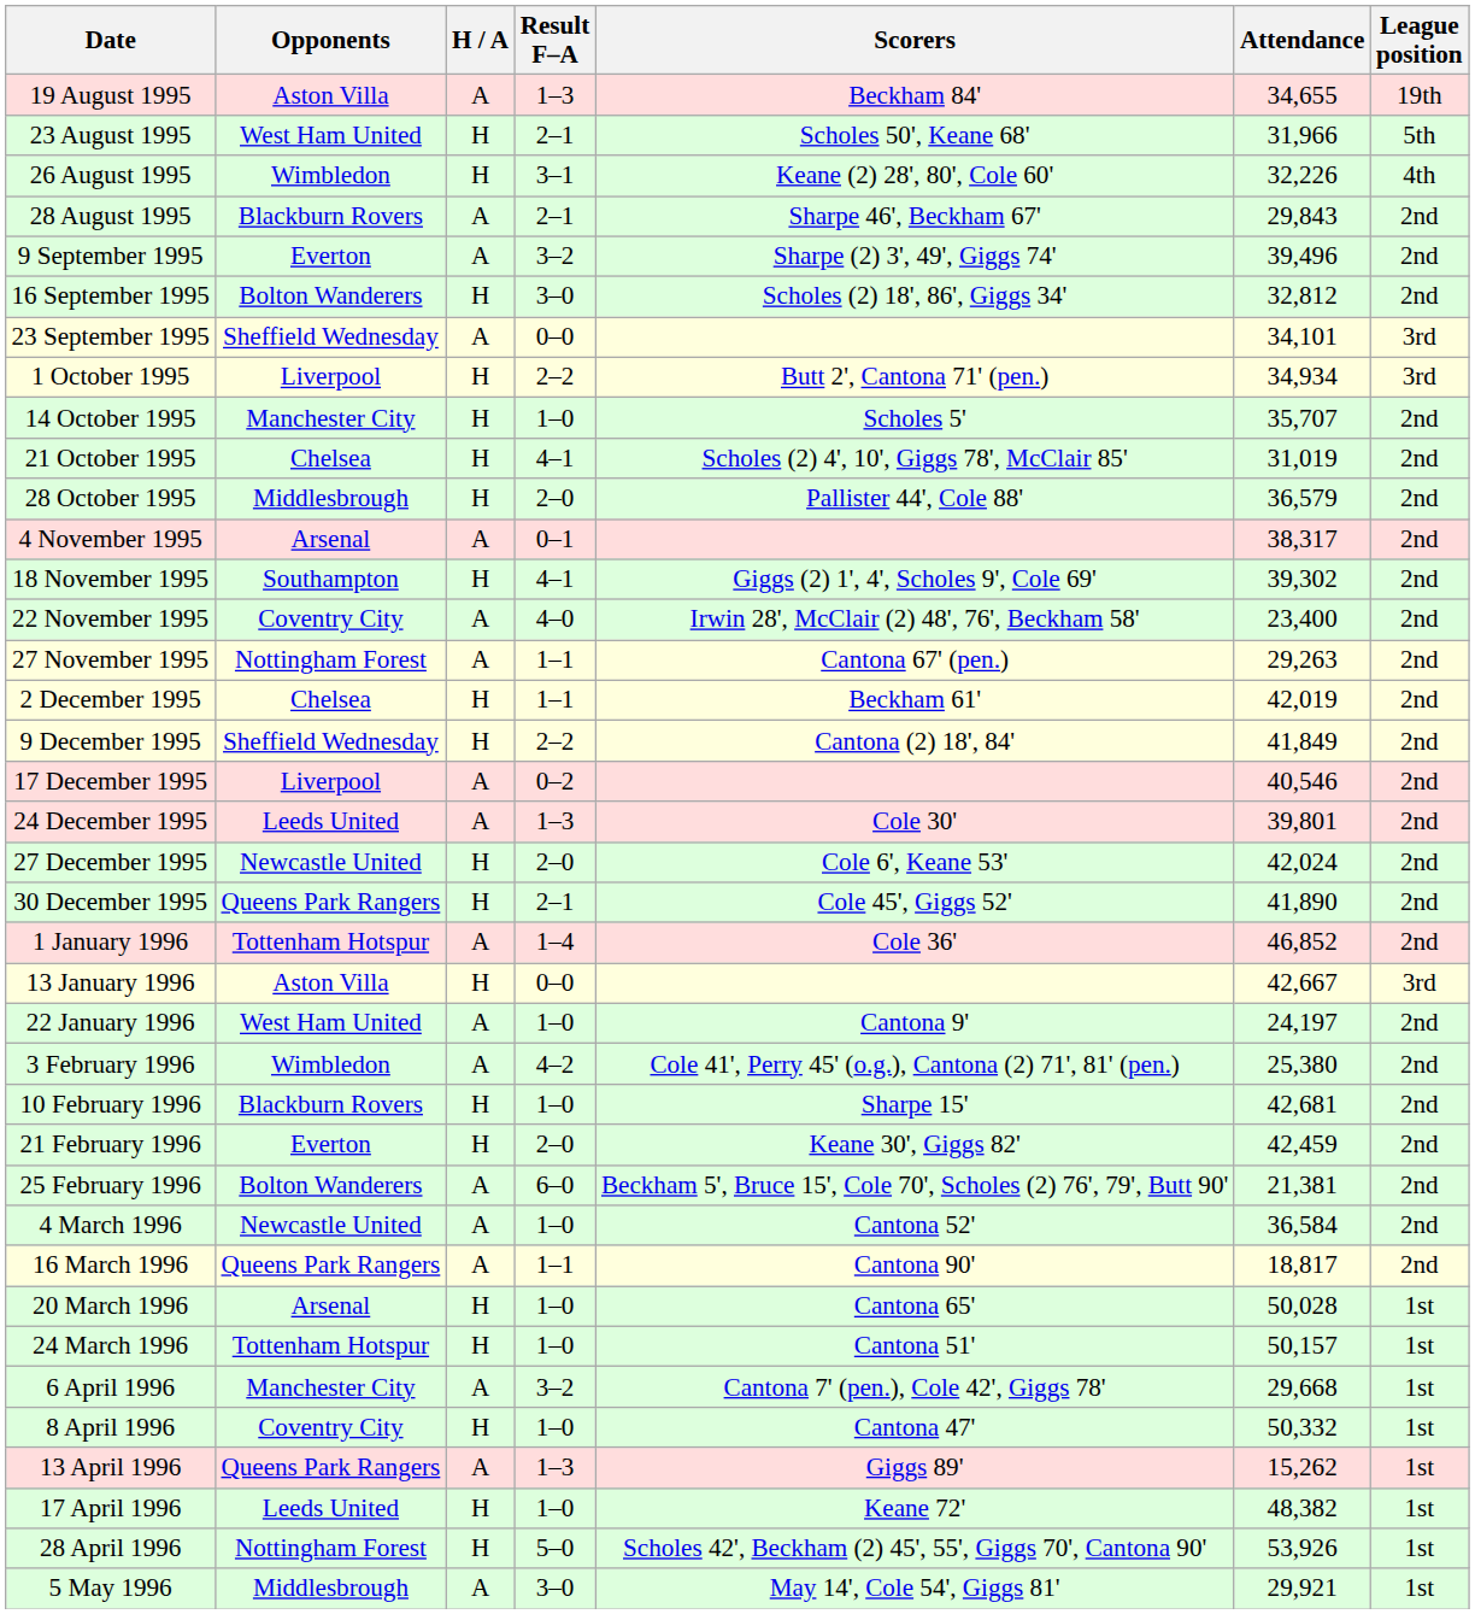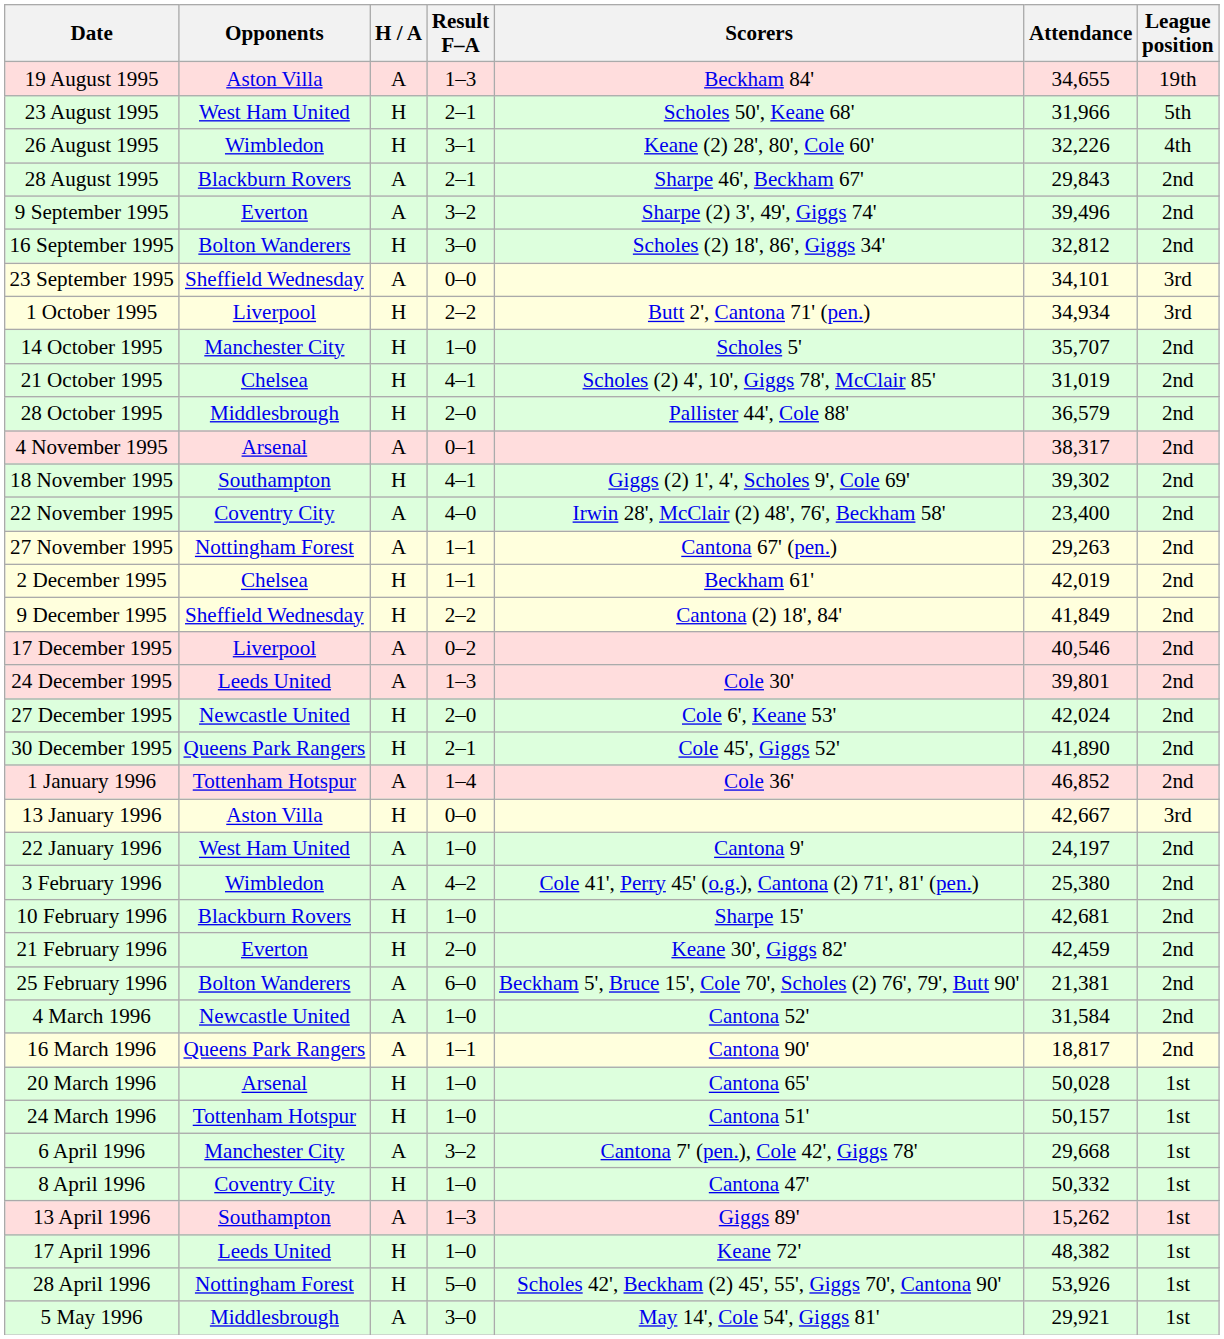 <table class="wikitable" style="text-align:center">
 <tr>
 <th>Date</th>
 <th>Opponents</th>
 <th>H / A</th>
 <th>Result<br>F–A</th>
 <th>Scorers</th>
 <th>Attendance</th>
 <th>League<br>position</th>
 </tr>
 <tr bgcolor="#ffdddd">
 <td>19 August 1995</td>
 <td><a href='#'>Aston Villa</a></td>
 <td>A</td>
 <td>1–3</td>
 <td><a href='#'>Beckham</a> 84'</td>
 <td>34,655</td>
 <td>19th</td>
 </tr>
 <tr bgcolor="#ddffdd">
 <td>23 August 1995</td>
 <td><a href='#'>West Ham United</a></td>
 <td>H</td>
 <td>2–1</td>
 <td><a href='#'>Scholes</a> 50', <a href='#'>Keane</a> 68'</td>
 <td>31,966</td>
 <td>5th</td>
 </tr>
 <tr bgcolor="#ddffdd">
 <td>26 August 1995</td>
 <td><a href='#'>Wimbledon</a></td>
 <td>H</td>
 <td>3–1</td>
 <td><a href='#'>Keane</a> (2) 28', 80', <a href='#'>Cole</a> 60'</td>
 <td>32,226</td>
 <td>4th</td>
 </tr>
 <tr bgcolor="#ddffdd">
 <td>28 August 1995</td>
 <td><a href='#'>Blackburn Rovers</a></td>
 <td>A</td>
 <td>2–1</td>
 <td><a href='#'>Sharpe</a> 46', <a href='#'>Beckham</a> 67'</td>
 <td>29,843</td>
 <td>2nd</td>
 </tr>
 <tr bgcolor="#ddffdd">
 <td>9 September 1995</td>
 <td><a href='#'>Everton</a></td>
 <td>A</td>
 <td>3–2</td>
 <td><a href='#'>Sharpe</a> (2) 3', 49', <a href='#'>Giggs</a> 74'</td>
 <td>39,496</td>
 <td>2nd</td>
 </tr>
 <tr bgcolor="#ddffdd">
 <td>16 September 1995</td>
 <td><a href='#'>Bolton Wanderers</a></td>
 <td>H</td>
 <td>3–0</td>
 <td><a href='#'>Scholes</a> (2) 18', 86', <a href='#'>Giggs</a> 34'</td>
 <td>32,812</td>
 <td>2nd</td>
 </tr>
 <tr bgcolor="#ffffdd">
 <td>23 September 1995</td>
 <td><a href='#'>Sheffield Wednesday</a></td>
 <td>A</td>
 <td>0–0</td>
 <td></td>
 <td>34,101</td>
 <td>3rd</td>
 </tr>
 <tr bgcolor="#ffffdd">
 <td>1 October 1995</td>
 <td><a href='#'>Liverpool</a></td>
 <td>H</td>
 <td>2–2</td>
 <td><a href='#'>Butt</a> 2', <a href='#'>Cantona</a> 71' (<a href='#'>pen.</a>)</td>
 <td>34,934</td>
 <td>3rd</td>
 </tr>
 <tr bgcolor="#ddffdd">
 <td>14 October 1995</td>
 <td><a href='#'>Manchester City</a></td>
 <td>H</td>
 <td>1–0</td>
 <td><a href='#'>Scholes</a> 5'</td>
 <td>35,707</td>
 <td>2nd</td>
 </tr>
 <tr bgcolor="#ddffdd">
 <td>21 October 1995</td>
 <td><a href='#'>Chelsea</a></td>
 <td>H</td>
 <td>4–1</td>
 <td><a href='#'>Scholes</a> (2) 4', 10', <a href='#'>Giggs</a> 78', <a href='#'>McClair</a> 85'</td>
 <td>31,019</td>
 <td>2nd</td>
 </tr>
 <tr bgcolor="#ddffdd">
 <td>28 October 1995</td>
 <td><a href='#'>Middlesbrough</a></td>
 <td>H</td>
 <td>2–0</td>
 <td><a href='#'>Pallister</a> 44', <a href='#'>Cole</a> 88'</td>
 <td>36,579</td>
 <td>2nd</td>
 </tr>
 <tr bgcolor="#ffdddd">
 <td>4 November 1995</td>
 <td><a href='#'>Arsenal</a></td>
 <td>A</td>
 <td>0–1</td>
 <td></td>
 <td>38,317</td>
 <td>2nd</td>
 </tr>
 <tr bgcolor="#ddffdd">
 <td>18 November 1995</td>
 <td><a href='#'>Southampton</a></td>
 <td>H</td>
 <td>4–1</td>
 <td><a href='#'>Giggs</a> (2) 1', 4', <a href='#'>Scholes</a> 9', <a href='#'>Cole</a> 69'</td>
 <td>39,302</td>
 <td>2nd</td>
 </tr>
 <tr bgcolor="#ddffdd">
 <td>22 November 1995</td>
 <td><a href='#'>Coventry City</a></td>
 <td>A</td>
 <td>4–0</td>
 <td><a href='#'>Irwin</a> 28', <a href='#'>McClair</a> (2) 48', 76', <a href='#'>Beckham</a> 58'</td>
 <td>23,400</td>
 <td>2nd</td>
 </tr>
 <tr bgcolor="#ffffdd">
 <td>27 November 1995</td>
 <td><a href='#'>Nottingham Forest</a></td>
 <td>A</td>
 <td>1–1</td>
 <td><a href='#'>Cantona</a> 67' (<a href='#'>pen.</a>)</td>
 <td>29,263</td>
 <td>2nd</td>
 </tr>
 <tr bgcolor="#ffffdd">
 <td>2 December 1995</td>
 <td><a href='#'>Chelsea</a></td>
 <td>H</td>
 <td>1–1</td>
 <td><a href='#'>Beckham</a> 61'</td>
 <td>42,019</td>
 <td>2nd</td>
 </tr>
 <tr bgcolor="#ffffdd">
 <td>9 December 1995</td>
 <td><a href='#'>Sheffield Wednesday</a></td>
 <td>H</td>
 <td>2–2</td>
 <td><a href='#'>Cantona</a> (2) 18', 84'</td>
 <td>41,849</td>
 <td>2nd</td>
 </tr>
 <tr bgcolor="#ffdddd">
 <td>17 December 1995</td>
 <td><a href='#'>Liverpool</a></td>
 <td>A</td>
 <td>0–2</td>
 <td></td>
 <td>40,546</td>
 <td>2nd</td>
 </tr>
 <tr bgcolor="#ffdddd">
 <td>24 December 1995</td>
 <td><a href='#'>Leeds United</a></td>
 <td>A</td>
 <td>1–3</td>
 <td><a href='#'>Cole</a> 30'</td>
 <td>39,801</td>
 <td>2nd</td>
 </tr>
 <tr bgcolor="#ddffdd">
 <td>27 December 1995</td>
 <td><a href='#'>Newcastle United</a></td>
 <td>H</td>
 <td>2–0</td>
 <td><a href='#'>Cole</a> 6', <a href='#'>Keane</a> 53'</td>
 <td>42,024</td>
 <td>2nd</td>
 </tr>
 <tr bgcolor="#ddffdd">
 <td>30 December 1995</td>
 <td><a href='#'>Queens Park Rangers</a></td>
 <td>H</td>
 <td>2–1</td>
 <td><a href='#'>Cole</a> 45', <a href='#'>Giggs</a> 52'</td>
 <td>41,890</td>
 <td>2nd</td>
 </tr>
 <tr bgcolor="#ffdddd">
 <td>1 January 1996</td>
 <td><a href='#'>Tottenham Hotspur</a></td>
 <td>A</td>
 <td>1–4</td>
 <td><a href='#'>Cole</a> 36'</td>
 <td>46,852</td>
 <td>2nd</td>
 </tr>
 <tr bgcolor="#ffffdd">
 <td>13 January 1996</td>
 <td><a href='#'>Aston Villa</a></td>
 <td>H</td>
 <td>0–0</td>
 <td></td>
 <td>42,667</td>
 <td>3rd</td>
 </tr>
 <tr bgcolor="#ddffdd">
 <td>22 January 1996</td>
 <td><a href='#'>West Ham United</a></td>
 <td>A</td>
 <td>1–0</td>
 <td><a href='#'>Cantona</a> 9'</td>
 <td>24,197</td>
 <td>2nd</td>
 </tr>
 <tr bgcolor="#ddffdd">
 <td>3 February 1996</td>
 <td><a href='#'>Wimbledon</a></td>
 <td>A</td>
 <td>4–2</td>
 <td><a href='#'>Cole</a> 41', <a href='#'>Perry</a> 45' (<a href='#'>o.g.</a>), <a href='#'>Cantona</a> (2) 71', 81' (<a href='#'>pen.</a>)</td>
 <td>25,380</td>
 <td>2nd</td>
 </tr>
 <tr bgcolor="#ddffdd">
 <td>10 February 1996</td>
 <td><a href='#'>Blackburn Rovers</a></td>
 <td>H</td>
 <td>1–0</td>
 <td><a href='#'>Sharpe</a> 15'</td>
 <td>42,681</td>
 <td>2nd</td>
 </tr>
 <tr bgcolor="#ddffdd">
 <td>21 February 1996</td>
 <td><a href='#'>Everton</a></td>
 <td>H</td>
 <td>2–0</td>
 <td><a href='#'>Keane</a> 30', <a href='#'>Giggs</a> 82'</td>
 <td>42,459</td>
 <td>2nd</td>
 </tr>
 <tr bgcolor="#ddffdd">
 <td>25 February 1996</td>
 <td><a href='#'>Bolton Wanderers</a></td>
 <td>A</td>
 <td>6–0</td>
 <td><a href='#'>Beckham</a> 5', <a href='#'>Bruce</a> 15', <a href='#'>Cole</a> 70', <a href='#'>Scholes</a> (2) 76', 79', <a href='#'>Butt</a> 90'</td>
 <td>21,381</td>
 <td>2nd</td>
 </tr>
 <tr bgcolor="#ddffdd">
 <td>4 March 1996</td>
 <td><a href='#'>Newcastle United</a></td>
 <td>A</td>
 <td>1–0</td>
 <td><a href='#'>Cantona</a> 52'</td>
-<td>36,584</td>
+<td>31,584</td>
 <td>2nd</td>
 </tr>
 <tr bgcolor="#ffffdd">
 <td>16 March 1996</td>
 <td><a href='#'>Queens Park Rangers</a></td>
 <td>A</td>
 <td>1–1</td>
 <td><a href='#'>Cantona</a> 90'</td>
 <td>18,817</td>
 <td>2nd</td>
 </tr>
 <tr bgcolor="#ddffdd">
 <td>20 March 1996</td>
 <td><a href='#'>Arsenal</a></td>
 <td>H</td>
 <td>1–0</td>
 <td><a href='#'>Cantona</a> 65'</td>
 <td>50,028</td>
 <td>1st</td>
 </tr>
 <tr bgcolor="#ddffdd">
 <td>24 March 1996</td>
 <td><a href='#'>Tottenham Hotspur</a></td>
 <td>H</td>
 <td>1–0</td>
 <td><a href='#'>Cantona</a> 51'</td>
 <td>50,157</td>
 <td>1st</td>
 </tr>
 <tr bgcolor="#ddffdd">
 <td>6 April 1996</td>
 <td><a href='#'>Manchester City</a></td>
 <td>A</td>
 <td>3–2</td>
 <td><a href='#'>Cantona</a> 7' (<a href='#'>pen.</a>), <a href='#'>Cole</a> 42', <a href='#'>Giggs</a> 78'</td>
 <td>29,668</td>
 <td>1st</td>
 </tr>
 <tr bgcolor="#ddffdd">
 <td>8 April 1996</td>
 <td><a href='#'>Coventry City</a></td>
 <td>H</td>
 <td>1–0</td>
 <td><a href='#'>Cantona</a> 47'</td>
 <td>50,332</td>
 <td>1st</td>
 </tr>
 <tr bgcolor="#ffdddd">
 <td>13 April 1996</td>
-<td><a href='#'>Queens Park Rangers</a></td>
+<td><a href='#'>Southampton</a></td>
 <td>A</td>
 <td>1–3</td>
 <td><a href='#'>Giggs</a> 89'</td>
 <td>15,262</td>
 <td>1st</td>
 </tr>
 <tr bgcolor="#ddffdd">
 <td>17 April 1996</td>
 <td><a href='#'>Leeds United</a></td>
 <td>H</td>
 <td>1–0</td>
 <td><a href='#'>Keane</a> 72'</td>
 <td>48,382</td>
 <td>1st</td>
 </tr>
 <tr bgcolor="#ddffdd">
 <td>28 April 1996</td>
 <td><a href='#'>Nottingham Forest</a></td>
 <td>H</td>
 <td>5–0</td>
 <td><a href='#'>Scholes</a> 42', <a href='#'>Beckham</a> (2) 45', 55', <a href='#'>Giggs</a> 70', <a href='#'>Cantona</a> 90'</td>
 <td>53,926</td>
 <td>1st</td>
 </tr>
 <tr bgcolor="#ddffdd">
 <td>5 May 1996</td>
 <td><a href='#'>Middlesbrough</a></td>
 <td>A</td>
 <td>3–0</td>
 <td><a href='#'>May</a> 14', <a href='#'>Cole</a> 54', <a href='#'>Giggs</a> 81'</td>
 <td>29,921</td>
 <td>1st</td>
 </tr>
 </table>
